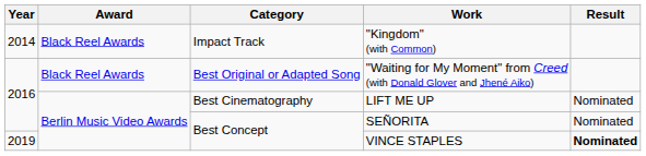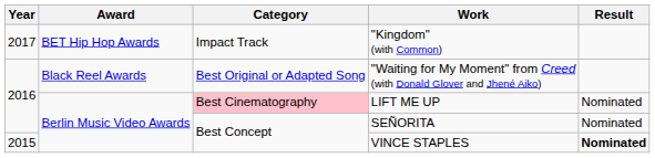 <table class="wikitable">
 <tr>
 <th scope="col">Year</th>
 <th scope="col">Award</th>
 <th>Category</th>
 <th scope="col">Work</th>
 <th scope="col">Result</th>
 </tr>
 <tr>
-<td>2014</td>
-<td><a href='#'>Black Reel Awards</a></td>
+<td>2017</td>
+<td><a href='#'>BET Hip Hop Awards</a></td>
 <td>Impact Track</td>
 <td>"Kingdom" <br><small>(with <a href='#'>Common</a>)</small></td>
 <td></td>
 </tr>
 <tr>
 <td rowspan="3">2016</td>
 <td><a href='#'>Black Reel Awards</a></td>
 <td><a href='#'>Best Original or Adapted Song</a></td>
 <td>"Waiting for My Moment" from <em><a href='#'>Creed</a></em> <br><small>(with <a href='#'>Donald Glover</a> and <a href='#'>Jhené Aiko</a>)</small></td>
 <td></td>
 </tr>
 <tr>
 <td rowspan="3"><a href='#'>Berlin Music Video Awards</a></td>
-<td>Best Cinematography</td>
+<td style="background: pink;">Best Cinematography</td>
 <td>LIFT ME UP</td>
 <td>Nominated</td>
 </tr>
 <tr>
 <td rowspan="2">Best Concept</td>
 <td>SEÑORITA</td>
 <td>Nominated</td>
 </tr>
 <tr>
-<td>2019</td>
+<td>2015</td>
 <td>VINCE STAPLES</td>
 <td><strong>Nominated</strong></td>
 </tr>
 </table>
